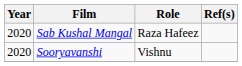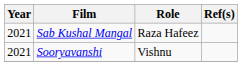 <table class="wikitable">
 <tr>
 <th>Year</th>
 <th>Film</th>
 <th>Role</th>
 <th>Ref(s)</th>
 </tr>
 <tr>
-<td>2020</td>
+<td>2021</td>
 <td><em><a href='#'>Sab Kushal Mangal</a></em></td>
 <td>Raza Hafeez</td>
 <td></td>
 </tr>
 <tr>
-<td>2020</td>
+<td>2021</td>
 <td><em><a href='#'>Sooryavanshi</a></em></td>
 <td>Vishnu</td>
 <td></td>
 </tr>
 <tr>
 </tr>
 </table>
